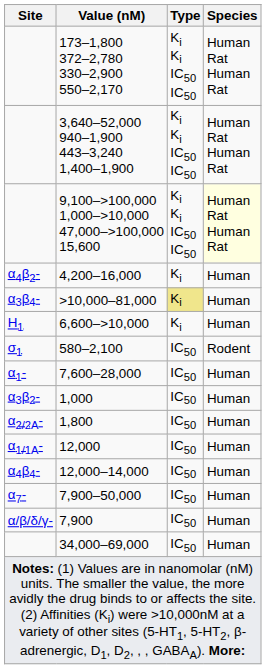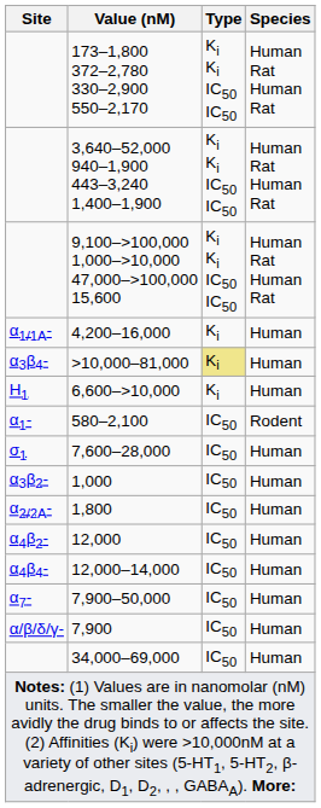 <table class="wikitable floatright" style="font-size:small;">
 <tr>
 <th>Site</th>
 <th>Value (nM)</th>
 <th>Type</th>
 <th>Species</th>
 </tr>
 <tr>
 <td></td>
 <td>173–1,800<br>372–2,780<br>330–2,900<br>550–2,170</td>
 <td>K<sub>i</sub><br>K<sub>i</sub><br>IC<sub>50</sub><br>IC<sub>50</sub></td>
 <td>Human<br>Rat<br>Human<br>Rat</td>
 </tr>
 <tr>
 <td></td>
 <td>3,640–52,000<br>940–1,900<br>443–3,240<br>1,400–1,900</td>
 <td>K<sub>i</sub><br>K<sub>i</sub><br>IC<sub>50</sub><br>IC<sub>50</sub></td>
 <td>Human<br>Rat<br>Human<br>Rat</td>
 </tr>
 <tr>
 <td></td>
 <td>9,100–>100,000<br>1,000–>10,000<br>47,000–>100,000<br>15,600</td>
 <td>K<sub>i</sub><br>K<sub>i</sub><br>IC<sub>50</sub><br>IC<sub>50</sub></td>
-<td style="background: lightyellow;">Human<br>Rat<br>Human<br>Rat</td>
+<td>Human<br>Rat<br>Human<br>Rat</td>
 </tr>
 <tr>
-<td><a href='#'>α<sub>4</sub>β<sub>2</sub>-</a></td>
+<td><a href='#'>α<sub>1/1A</sub>-</a></td>
 <td>4,200–16,000</td>
 <td>K<sub>i</sub></td>
 <td>Human</td>
 </tr>
 <tr>
 <td><a href='#'>α<sub>3</sub>β<sub>4</sub>-</a></td>
 <td>>10,000–81,000</td>
 <td style="background: khaki;">K<sub>i</sub></td>
 <td>Human</td>
 </tr>
 <tr>
 <td><a href='#'>H<sub>1</sub></a></td>
 <td>6,600–>10,000</td>
 <td>K<sub>i</sub></td>
 <td>Human</td>
 </tr>
 <tr>
-<td><a href='#'>σ<sub>1</sub></a></td>
+<td><a href='#'>α<sub>1</sub>-</a></td>
 <td>580–2,100</td>
 <td>IC<sub>50</sub></td>
 <td>Rodent</td>
 </tr>
 <tr>
-<td><a href='#'>α<sub>1</sub>-</a></td>
+<td><a href='#'>σ<sub>1</sub></a></td>
 <td>7,600–28,000</td>
 <td>IC<sub>50</sub></td>
 <td>Human</td>
 </tr>
 <tr>
 <td><a href='#'>α<sub>3</sub>β<sub>2</sub>-</a></td>
 <td>1,000</td>
 <td>IC<sub>50</sub></td>
 <td>Human</td>
 </tr>
 <tr>
 <td><a href='#'>α<sub>2/2A</sub>-</a></td>
 <td>1,800</td>
 <td>IC<sub>50</sub></td>
 <td>Human</td>
 </tr>
 <tr>
-<td><a href='#'>α<sub>1/1A</sub>-</a></td>
+<td><a href='#'>α<sub>4</sub>β<sub>2</sub>-</a></td>
 <td>12,000</td>
 <td>IC<sub>50</sub></td>
 <td>Human</td>
 </tr>
 <tr>
 <td><a href='#'>α<sub>4</sub>β<sub>4</sub>-</a></td>
 <td>12,000–14,000</td>
 <td>IC<sub>50</sub></td>
 <td>Human</td>
 </tr>
 <tr>
 <td><a href='#'>α<sub>7</sub>-</a></td>
 <td>7,900–50,000</td>
 <td>IC<sub>50</sub></td>
 <td>Human</td>
 </tr>
 <tr>
 <td><a href='#'>α/β/δ/γ-</a></td>
 <td>7,900</td>
 <td>IC<sub>50</sub></td>
 <td>Human</td>
 </tr>
 <tr>
 <td></td>
 <td>34,000–69,000</td>
 <td>IC<sub>50</sub></td>
 <td>Human</td>
 </tr>
 <tr class="sortbottom">
 <td colspan="5" style="width: 1px; background-color:#eaecf0; text-align: center;"><strong>Notes:</strong> (1) Values are in nanomolar (nM) units. The smaller the value, the more avidly the drug binds to or affects the site. (2) Affinities (K<sub>i</sub>) were >10,000nM at a variety of other sites (5-HT<sub>1</sub>, 5-HT<sub>2</sub>, β-adrenergic, D<sub>1</sub>, D<sub>2</sub>, , , GABA<sub>A</sub>). <strong>More:</strong> </td>
 </tr>
 </table>
